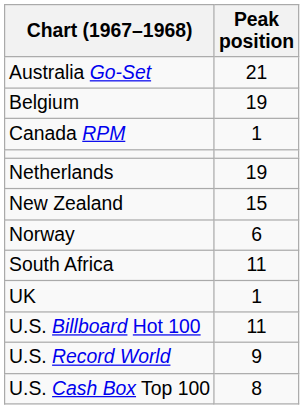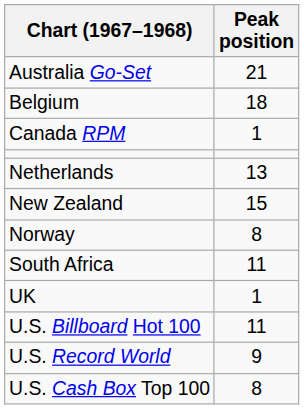 <table class="wikitable sortable">
 <tr>
 <th align="left">Chart (1967–1968)</th>
 <th align="left">Peak<br>position</th>
 </tr>
 <tr>
 <td align="left">Australia <em><a href='#'>Go-Set</a></em></td>
 <td style="text-align:center;">21</td>
 </tr>
 <tr>
 <td align="left">Belgium</td>
-<td style="text-align:center;">19</td>
+<td style="text-align:center;">18</td>
 </tr>
 <tr>
 <td align="left">Canada <a href='#'><em>RPM</em></a></td>
 <td style="text-align:center;">1</td>
 </tr>
 <tr>
 <td></td>
 </tr>
 <tr>
 <td align="left">Netherlands</td>
-<td style="text-align:center;">19</td>
+<td style="text-align:center;">13</td>
 </tr>
 <tr>
 <td align="left">New Zealand</td>
 <td style="text-align:center;">15</td>
 </tr>
 <tr>
 <td align="left">Norway</td>
-<td style="text-align:center;">6</td>
+<td style="text-align:center;">8</td>
 </tr>
 <tr>
 <td align="left">South Africa</td>
 <td style="text-align:center;">11</td>
 </tr>
 <tr>
 <td align="left">UK</td>
 <td style="text-align:center;">1</td>
 </tr>
 <tr>
 <td align="left">U.S. <em><a href='#'>Billboard</a></em> <a href='#'>Hot 100</a></td>
 <td style="text-align:center;">11</td>
 </tr>
 <tr>
 <td align="left">U.S. <em><a href='#'>Record World</a></em></td>
 <td style="text-align:center;">9</td>
 </tr>
 <tr>
 <td>U.S. <a href='#'><em>Cash Box</em></a> Top 100</td>
 <td style="text-align:center;">8</td>
 </tr>
 </table>
